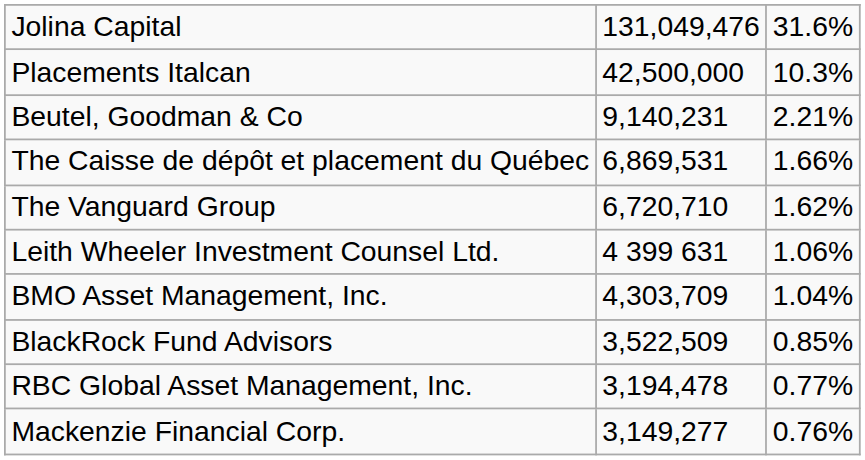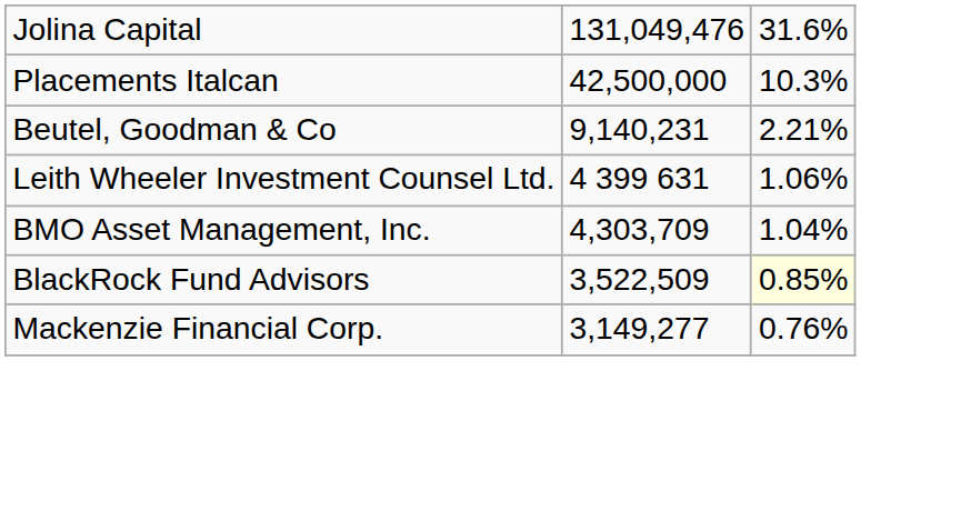 <table class="wikitable">
 <tr>
 <td>Jolina Capital</td>
 <td>131,049,476</td>
 <td>31.6%</td>
 </tr>
 <tr>
 <td>Placements Italcan</td>
 <td>42,500,000</td>
 <td>10.3%</td>
 </tr>
 <tr>
 <td>Beutel, Goodman & Co</td>
 <td>9,140,231</td>
 <td>2.21%</td>
 </tr>
 <tr>
-<td>The Caisse de dépôt et placement du Québec</td>
-<td>6,869,531</td>
-<td>1.66%</td>
-</tr>
-<tr>
-<td>The Vanguard Group</td>
-<td>6,720,710</td>
-<td>1.62%</td>
-</tr>
-<tr>
 <td>Leith Wheeler Investment Counsel Ltd.</td>
 <td>4 399 631</td>
 <td>1.06%</td>
 </tr>
 <tr>
 <td>BMO Asset Management, Inc.</td>
 <td>4,303,709</td>
 <td>1.04%</td>
 </tr>
 <tr>
 <td>BlackRock Fund Advisors</td>
 <td>3,522,509</td>
-<td>0.85%</td>
-</tr>
-<tr>
-<td>RBC Global Asset Management, Inc.</td>
-<td>3,194,478</td>
-<td>0.77%</td>
+<td style="background: lightyellow;">0.85%</td>
 </tr>
 <tr>
 <td>Mackenzie Financial Corp.</td>
 <td>3,149,277</td>
 <td>0.76%</td>
 </tr>
 </table>
